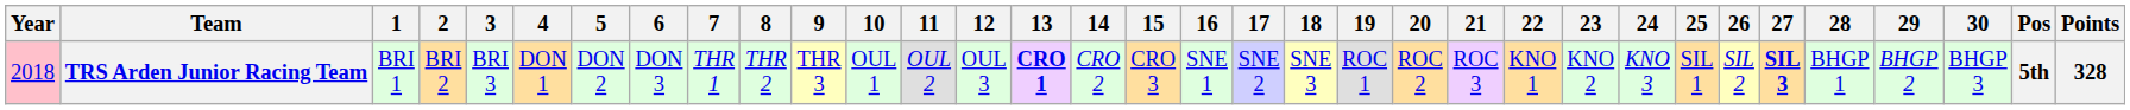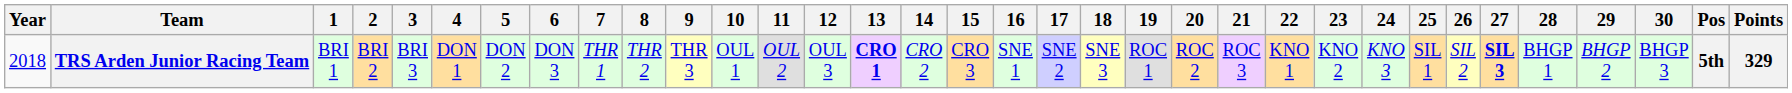 <table class="wikitable" style="text-align:center; font-size:85%">
 <tr>
 <th>Year</th>
 <th>Team</th>
 <th>1</th>
 <th>2</th>
 <th>3</th>
 <th>4</th>
 <th>5</th>
 <th>6</th>
 <th>7</th>
 <th>8</th>
 <th>9</th>
 <th>10</th>
 <th>11</th>
 <th>12</th>
 <th>13</th>
 <th>14</th>
 <th>15</th>
 <th>16</th>
 <th>17</th>
 <th>18</th>
 <th>19</th>
 <th>20</th>
 <th>21</th>
 <th>22</th>
 <th>23</th>
 <th>24</th>
 <th>25</th>
 <th>26</th>
 <th>27</th>
 <th>28</th>
 <th>29</th>
 <th>30</th>
 <th>Pos</th>
 <th>Points</th>
 </tr>
 <tr>
-<td style="background: pink;"><a href='#'>2018</a></td>
+<td><a href='#'>2018</a></td>
 <th nowrap><a href='#'>TRS Arden Junior Racing Team</a></th>
 <td style="background:#DFFFDF;"><a href='#'>BRI<br>1</a><br></td>
 <td style="background:#FFDF9F;"><a href='#'>BRI<br>2</a><br></td>
 <td style="background:#DFFFDF;"><a href='#'>BRI<br>3</a><br></td>
 <td style="background:#FFDF9F;"><a href='#'>DON<br>1</a><br></td>
 <td style="background:#DFFFDF;"><a href='#'>DON<br>2</a><br></td>
 <td style="background:#DFFFDF;"><a href='#'>DON<br>3</a><br></td>
 <td style="background:#DFFFDF;"><em><a href='#'>THR<br>1</a></em><br></td>
 <td style="background:#DFFFDF;"><em><a href='#'>THR<br>2</a></em><br></td>
 <td style="background:#FFFFBF;"><a href='#'>THR<br>3</a><br></td>
 <td style="background:#DFFFDF;"><a href='#'>OUL<br>1</a><br></td>
 <td style="background:#DFDFDF;"><em><a href='#'>OUL<br>2</a></em><br></td>
 <td style="background:#DFFFDF;"><a href='#'>OUL<br>3</a><br></td>
 <td style="background:#EFCFFF;"><strong><a href='#'>CRO<br>1</a><br></strong></td>
 <td style="background:#DFFFDF;"><em><a href='#'>CRO<br>2</a></em><br></td>
 <td style="background:#FFDF9F;"><a href='#'>CRO<br>3</a><br></td>
 <td style="background:#DFFFDF;"><a href='#'>SNE<br>1</a><br></td>
 <td style="background:#CFCFFF;"><a href='#'>SNE<br>2</a><br></td>
 <td style="background:#FFFFBF;"><a href='#'>SNE<br>3</a><br></td>
 <td style="background:#DFDFDF;"><a href='#'>ROC<br>1</a><br></td>
 <td style="background:#FFDF9F;"><a href='#'>ROC<br>2</a><br></td>
 <td style="background:#EFCFFF;"><a href='#'>ROC<br>3</a><br></td>
 <td style="background:#FFDF9F;"><a href='#'>KNO<br>1</a><br></td>
 <td style="background:#DFFFDF;"><a href='#'>KNO<br>2</a><br></td>
 <td style="background:#DFFFDF;"><em><a href='#'>KNO<br>3</a></em><br></td>
 <td style="background:#FFDF9F;"><a href='#'>SIL<br>1</a><br></td>
 <td style="background:#FFFFBF;"><em><a href='#'>SIL<br>2</a></em><br></td>
 <td style="background:#FFDF9F;"><strong><a href='#'>SIL<br>3</a><br></strong></td>
 <td style="background:#DFFFDF;"><a href='#'>BHGP<br>1</a><br></td>
 <td style="background:#DFFFDF;"><em><a href='#'>BHGP<br>2</a></em><br></td>
 <td style="background:#DFFFDF;"><a href='#'>BHGP<br>3</a><br></td>
 <th>5th</th>
-<th>328</th>
+<th>329</th>
 </tr>
 </table>
